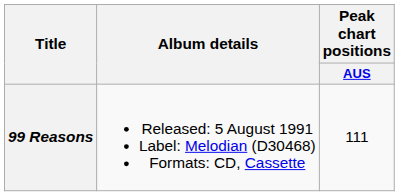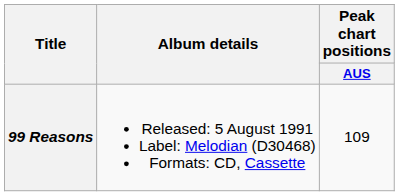 <table class="wikitable plainrowheaders" style="text-align:center;" border="1">
 <tr>
 <th rowspan="2">Title</th>
 <th rowspan="2">Album details</th>
 <th>Peak chart positions</th>
 </tr>
 <tr>
 <th style="width:3em;font-size:85%;"><a href='#'>AUS</a><br></th>
 </tr>
 <tr>
 <th scope="row"><em>99 Reasons</em></th>
 <td><br><ul><li>Released: 5 August 1991</li><li>Label: <a href='#'>Melodian</a> (D30468)</li><li>Formats: CD, <a href='#'>Cassette</a></li></ul></td>
-<td>111</td>
+<td>109</td>
 </tr>
 </table>
